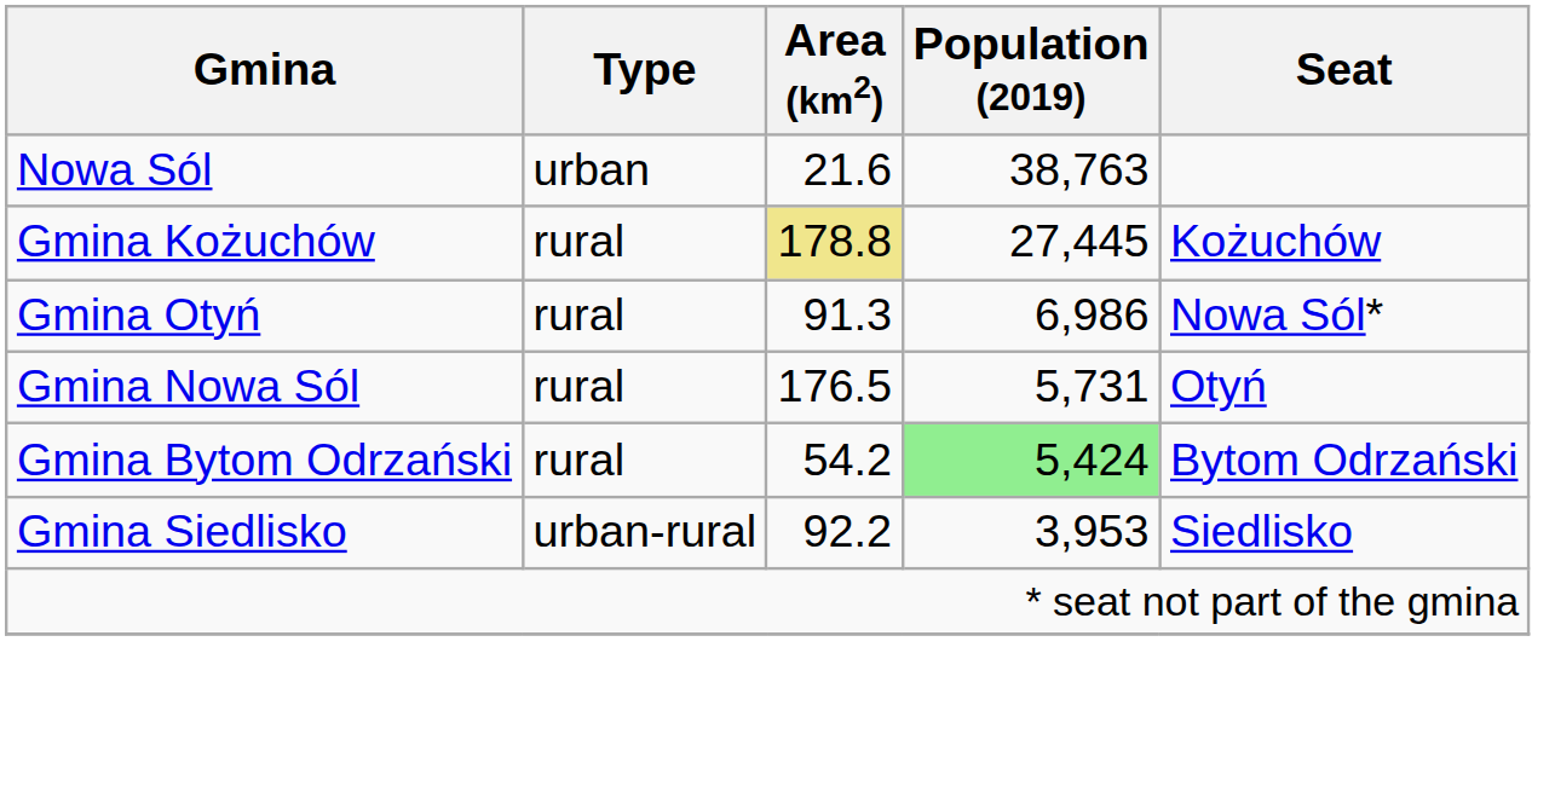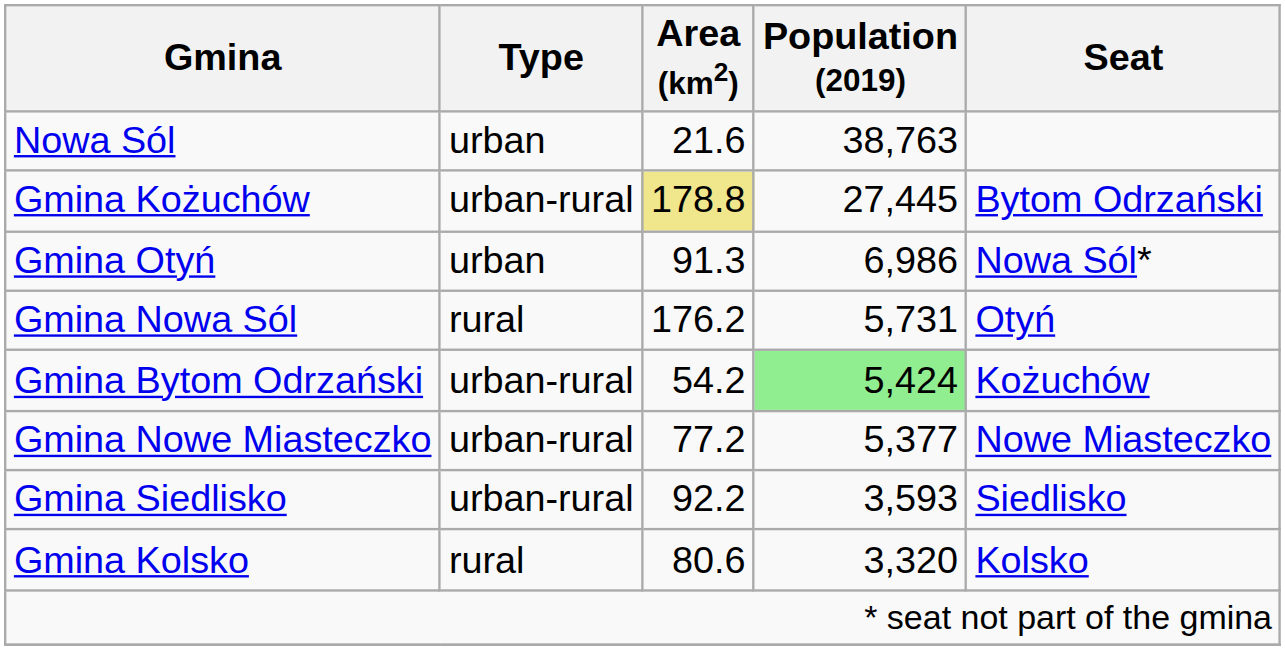 <table class="wikitable sortable">
 <tr>
 <th>Gmina</th>
 <th>Type</th>
 <th>Area<br><small>(km<sup>2</sup>)</small></th>
 <th>Population<br><small>(2019)</small></th>
 <th>Seat</th>
 </tr>
 <tr>
 <td><a href='#'>Nowa Sól</a></td>
 <td>urban</td>
 <td style="text-align:right;">21.6</td>
 <td style="text-align:right;">38,763</td>
 <td> </td>
 </tr>
 <tr>
 <td><a href='#'>Gmina Kożuchów</a></td>
-<td>rural</td>
+<td>urban-rural</td>
 <td style="background: khaki; text-align:right;">178.8</td>
 <td style="text-align:right;">27,445</td>
-<td><a href='#'>Kożuchów</a></td>
+<td><a href='#'>Bytom Odrzański</a></td>
 </tr>
 <tr>
 <td><a href='#'>Gmina Otyń</a></td>
-<td>rural</td>
+<td>urban</td>
 <td style="text-align:right;">91.3</td>
 <td style="text-align:right;">6,986</td>
 <td><a href='#'>Nowa Sól</a>*</td>
 </tr>
 <tr>
 <td><a href='#'>Gmina Nowa Sól</a></td>
 <td>rural</td>
-<td style="text-align:right;">176.5</td>
+<td style="text-align:right;">176.2</td>
 <td style="text-align:right;">5,731</td>
 <td><a href='#'>Otyń</a></td>
 </tr>
 <tr>
 <td><a href='#'>Gmina Bytom Odrzański</a></td>
-<td>rural</td>
+<td>urban-rural</td>
 <td style="text-align:right;">54.2</td>
 <td style="background: lightgreen; text-align:right;">5,424</td>
-<td><a href='#'>Bytom Odrzański</a></td>
+<td><a href='#'>Kożuchów</a></td>
+</tr>
+<tr>
+<td><a href='#'>Gmina Nowe Miasteczko</a></td>
+<td>urban-rural</td>
+<td style="text-align:right;">77.2</td>
+<td style="text-align:right;">5,377</td>
+<td><a href='#'>Nowe Miasteczko</a></td>
 </tr>
 <tr>
 <td><a href='#'>Gmina Siedlisko</a></td>
 <td>urban-rural</td>
 <td style="text-align:right;">92.2</td>
-<td style="text-align:right;">3,953</td>
+<td style="text-align:right;">3,593</td>
 <td><a href='#'>Siedlisko</a></td>
+</tr>
+<tr>
+<td><a href='#'>Gmina Kolsko</a></td>
+<td>rural</td>
+<td style="text-align:right;">80.6</td>
+<td style="text-align:right;">3,320</td>
+<td><a href='#'>Kolsko</a></td>
 </tr>
 <tr>
 <td colspan=5 style="text-align:right;font-size:90%">* seat not part of the gmina</td>
 </tr>
 <tr>
 </tr>
 </table>
